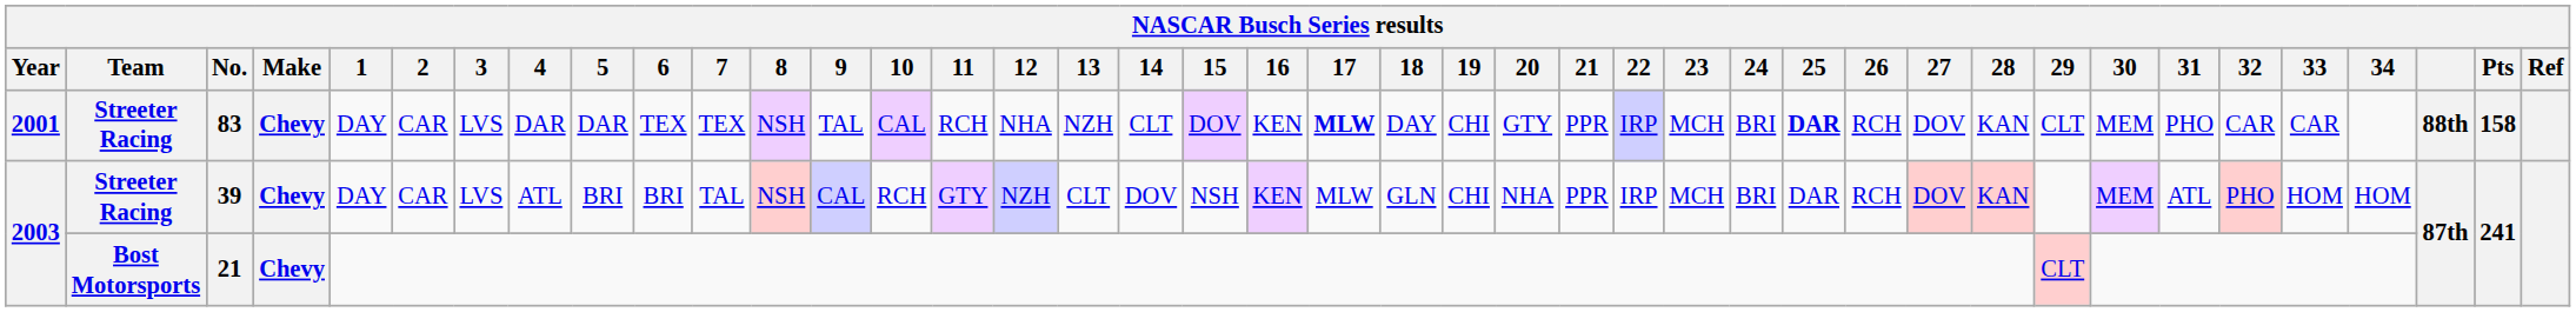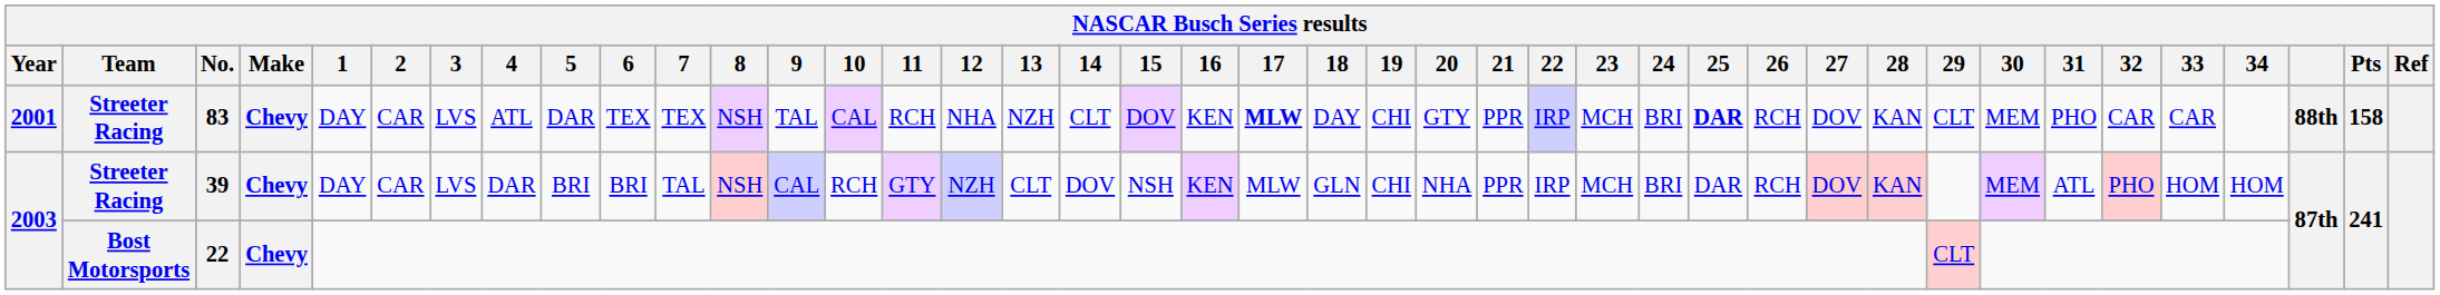 <table class="wikitable" style="text-align:center; font-size:75%">
 <tr>
 <th colspan=42><a href='#'>NASCAR Busch Series</a> results</th>
 </tr>
 <tr>
 <th>Year</th>
 <th>Team</th>
 <th>No.</th>
 <th>Make</th>
 <th>1</th>
 <th>2</th>
 <th>3</th>
 <th>4</th>
 <th>5</th>
 <th>6</th>
 <th>7</th>
 <th>8</th>
 <th>9</th>
 <th>10</th>
 <th>11</th>
 <th>12</th>
 <th>13</th>
 <th>14</th>
 <th>15</th>
 <th>16</th>
 <th>17</th>
 <th>18</th>
 <th>19</th>
 <th>20</th>
 <th>21</th>
 <th>22</th>
 <th>23</th>
 <th>24</th>
 <th>25</th>
 <th>26</th>
 <th>27</th>
 <th>28</th>
 <th>29</th>
 <th>30</th>
 <th>31</th>
 <th>32</th>
 <th>33</th>
 <th>34</th>
 <th></th>
 <th>Pts</th>
 <th>Ref</th>
 </tr>
 <tr>
 <th><a href='#'>2001</a></th>
 <th><a href='#'>Streeter Racing</a></th>
 <th>83</th>
 <th><a href='#'>Chevy</a></th>
 <td><a href='#'>DAY</a></td>
 <td><a href='#'>CAR</a></td>
 <td><a href='#'>LVS</a></td>
-<td><a href='#'>DAR</a></td>
+<td><a href='#'>ATL</a></td>
 <td><a href='#'>DAR</a></td>
 <td><a href='#'>TEX</a></td>
 <td><a href='#'>TEX</a></td>
 <td style="background:#EFCFFF;"><a href='#'>NSH</a><br></td>
 <td><a href='#'>TAL</a></td>
 <td style="background:#EFCFFF;"><a href='#'>CAL</a><br></td>
 <td><a href='#'>RCH</a></td>
 <td><a href='#'>NHA</a></td>
 <td><a href='#'>NZH</a></td>
 <td><a href='#'>CLT</a></td>
 <td style="background:#EFCFFF;"><a href='#'>DOV</a><br></td>
 <td><a href='#'>KEN</a></td>
 <td><strong><a href='#'>MLW</a></strong></td>
 <td><a href='#'>DAY</a></td>
 <td><a href='#'>CHI</a></td>
 <td><a href='#'>GTY</a></td>
 <td><a href='#'>PPR</a></td>
 <td style="background:#CFCFFF;"><a href='#'>IRP</a><br></td>
 <td><a href='#'>MCH</a></td>
 <td><a href='#'>BRI</a></td>
 <td><strong><a href='#'>DAR</a></strong></td>
 <td><a href='#'>RCH</a></td>
 <td><a href='#'>DOV</a></td>
 <td><a href='#'>KAN</a></td>
 <td><a href='#'>CLT</a></td>
 <td><a href='#'>MEM</a></td>
 <td><a href='#'>PHO</a></td>
 <td><a href='#'>CAR</a></td>
 <td><a href='#'>CAR</a></td>
 <td></td>
 <th>88th</th>
 <th>158</th>
 <th></th>
 </tr>
 <tr>
 <th rowspan=2><a href='#'>2003</a></th>
 <th><a href='#'>Streeter Racing</a></th>
 <th>39</th>
 <th><a href='#'>Chevy</a></th>
 <td><a href='#'>DAY</a></td>
 <td><a href='#'>CAR</a></td>
 <td><a href='#'>LVS</a></td>
-<td><a href='#'>ATL</a></td>
+<td><a href='#'>DAR</a></td>
 <td><a href='#'>BRI</a></td>
 <td><a href='#'>BRI</a></td>
 <td><a href='#'>TAL</a></td>
 <td style="background:#FFCFCF;"><a href='#'>NSH</a><br></td>
 <td style="background:#CFCFFF;"><a href='#'>CAL</a><br></td>
 <td><a href='#'>RCH</a></td>
 <td style="background:#EFCFFF;"><a href='#'>GTY</a><br></td>
 <td style="background:#CFCFFF;"><a href='#'>NZH</a><br></td>
 <td><a href='#'>CLT</a></td>
 <td><a href='#'>DOV</a></td>
 <td><a href='#'>NSH</a></td>
 <td style="background:#EFCFFF;"><a href='#'>KEN</a><br></td>
 <td><a href='#'>MLW</a></td>
 <td><a href='#'>GLN</a></td>
 <td><a href='#'>CHI</a></td>
 <td><a href='#'>NHA</a></td>
 <td><a href='#'>PPR</a></td>
 <td><a href='#'>IRP</a></td>
 <td><a href='#'>MCH</a></td>
 <td><a href='#'>BRI</a></td>
 <td><a href='#'>DAR</a></td>
 <td><a href='#'>RCH</a></td>
 <td style="background:#FFCFCF;"><a href='#'>DOV</a><br></td>
 <td style="background:#FFCFCF;"><a href='#'>KAN</a><br></td>
 <td></td>
 <td style="background:#EFCFFF;"><a href='#'>MEM</a><br></td>
 <td><a href='#'>ATL</a></td>
 <td style="background:#FFCFCF;"><a href='#'>PHO</a><br></td>
 <td><a href='#'>HOM</a></td>
 <td><a href='#'>HOM</a></td>
 <th rowspan=2>87th</th>
 <th rowspan=2>241</th>
 <th rowspan=2></th>
 </tr>
 <tr>
 <th><a href='#'>Bost Motorsports</a></th>
-<th>21</th>
+<th>22</th>
 <th><a href='#'>Chevy</a></th>
 <td colspan=28></td>
 <td style="background:#FFCFCF;"><a href='#'>CLT</a><br></td>
 <td colspan=5></td>
 </tr>
 </table>
